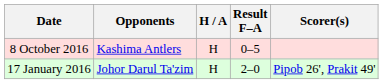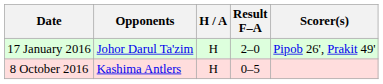 <table class="wikitable" style="text-align:center">
 <tr>
 <th>Date</th>
 <th>Opponents</th>
 <th>H / A</th>
 <th>Result<br>F–A</th>
 <th>Scorer(s)</th>
 </tr>
+<tr bgcolor="#ddffdd">
+<td>17 January 2016</td>
+<td align="left"> <a href='#'>Johor Darul Ta'zim</a></td>
+<td>H</td>
+<td>2–0</td>
+<td><a href='#'>Pipob</a> 26', <a href='#'>Prakit</a> 49'</td>
+</tr>
 <tr bgcolor="#ffdddd">
 <td>8 October 2016</td>
 <td align="left"> <a href='#'>Kashima Antlers</a></td>
 <td>H</td>
 <td>0–5</td>
 <td></td>
 </tr>
-<tr bgcolor="#ddffdd">
-<td>17 January 2016</td>
-<td align="left"> <a href='#'>Johor Darul Ta'zim</a></td>
-<td>H</td>
-<td>2–0</td>
-<td><a href='#'>Pipob</a> 26', <a href='#'>Prakit</a> 49'</td>
-</tr>
 </table>
